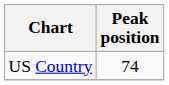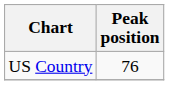 <table class="wikitable">
 <tr>
 <th align="left">Chart</th>
 <th align="left">Peak<br>position</th>
 </tr>
 <tr>
 <td>US <a href='#'>Country</a></td>
-<td style="text-align:center;">74</td>
+<td style="text-align:center;">76</td>
 </tr>
 <tr>
 </tr>
 </table>
